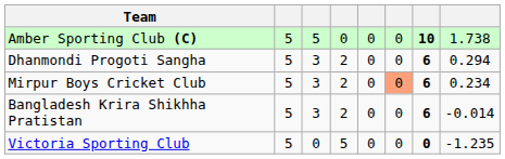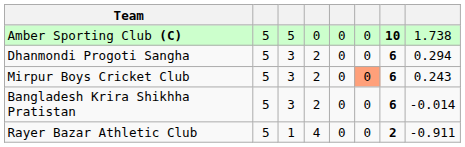 <table class="wikitable" style="text-align:center">
 <tr>
 <th style="width:250px">Team</th>
 <th width="20"></th>
 <th width="20"></th>
 <th width="20"></th>
 <th width="20"></th>
 <th width="20"></th>
 <th width="20"></th>
 <th width="50"></th>
 </tr>
 <tr style="background:#cfc">
 <td style="text-align:left;">Amber Sporting Club <strong>(C)</strong></td>
 <td>5</td>
 <td>5</td>
 <td>0</td>
 <td>0</td>
 <td>0</td>
 <td><strong>10</strong></td>
 <td>1.738</td>
 </tr>
 <tr>
 <td style="text-align:left;">Dhanmondi Progoti Sangha</td>
 <td>5</td>
 <td>3</td>
 <td>2</td>
 <td>0</td>
 <td>0</td>
 <td><strong>6</strong></td>
 <td>0.294</td>
 </tr>
 <tr>
 <td style="text-align:left;">Mirpur Boys Cricket Club</td>
 <td>5</td>
 <td>3</td>
 <td>2</td>
 <td>0</td>
 <td style="background: lightsalmon;">0</td>
 <td><strong>6</strong></td>
-<td>0.234</td>
+<td>0.243</td>
 </tr>
 <tr>
 <td style="text-align:left;">Bangladesh Krira Shikhha Pratistan</td>
 <td>5</td>
 <td>3</td>
 <td>2</td>
 <td>0</td>
 <td>0</td>
 <td><strong>6</strong></td>
 <td>-0.014</td>
 </tr>
 <tr>
-<td style="text-align:left;"><a href='#'>Victoria Sporting Club</a></td>
+<td style="text-align:left;">Rayer Bazar Athletic Club</td>
 <td>5</td>
-<td>0</td>
-<td>5</td>
+<td>1</td>
+<td>4</td>
 <td>0</td>
 <td>0</td>
-<td><strong>0</strong></td>
-<td>-1.235</td>
+<td><strong>2</strong></td>
+<td>-0.911</td>
 </tr>
 </table>
